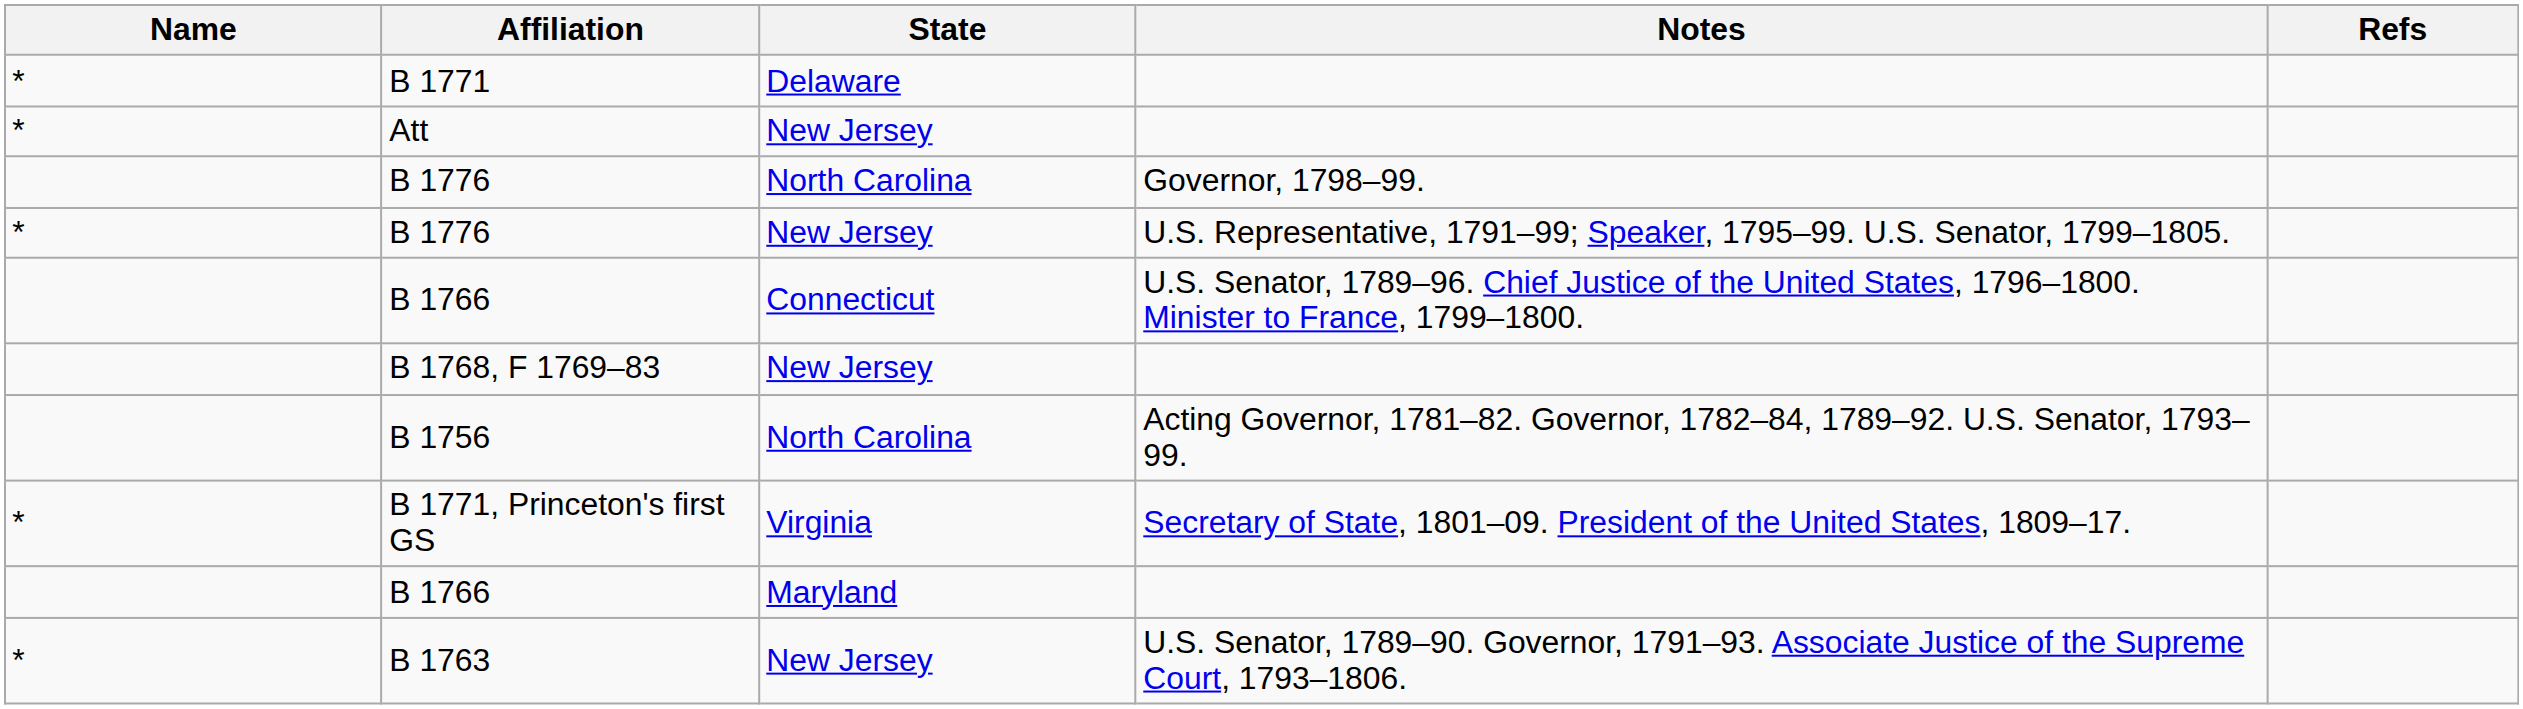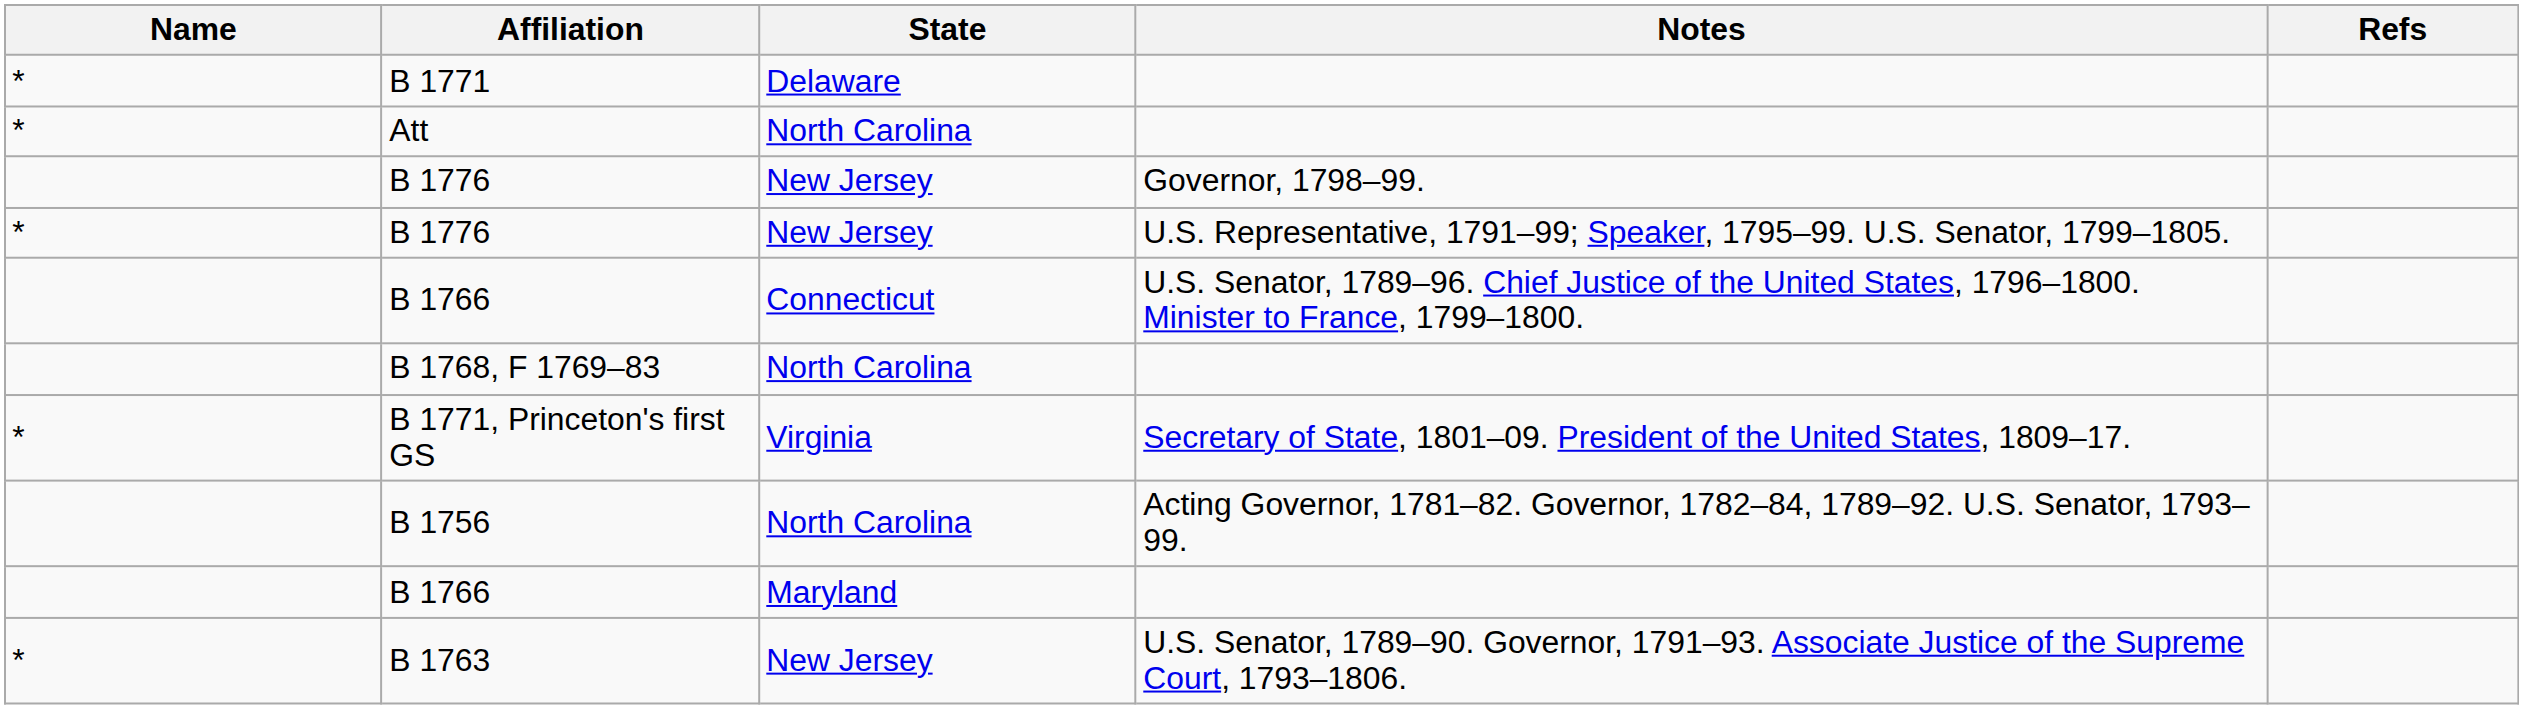 <table class="wikitable sortable" style="width:100%">
 <tr>
 <th width="15%">Name</th>
 <th width="15%">Affiliation</th>
 <th width="15%">State</th>
 <th width="*" class="unsortable">Notes</th>
 <th width="10%" class="unsortable">Refs</th>
 </tr>
 <tr>
 <td>*</td>
 <td>B 1771</td>
 <td><a href='#'>Delaware</a></td>
 <td></td>
 <td></td>
 </tr>
 <tr>
 <td>*</td>
 <td>Att</td>
-<td><a href='#'>New Jersey</a></td>
+<td><a href='#'>North Carolina</a></td>
 <td></td>
 <td></td>
 </tr>
 <tr>
 <td></td>
 <td>B 1776</td>
-<td><a href='#'>North Carolina</a></td>
+<td><a href='#'>New Jersey</a></td>
 <td>Governor, 1798–99.</td>
 <td></td>
 </tr>
 <tr>
 <td>*</td>
 <td>B 1776</td>
 <td><a href='#'>New Jersey</a></td>
 <td>U.S. Representative, 1791–99; <a href='#'>Speaker</a>, 1795–99. U.S. Senator, 1799–1805.</td>
 <td></td>
 </tr>
 <tr>
 <td></td>
 <td>B 1766</td>
 <td><a href='#'>Connecticut</a></td>
 <td>U.S. Senator, 1789–96. <a href='#'>Chief Justice of the United States</a>, 1796–1800. <a href='#'>Minister to France</a>, 1799–1800.</td>
 <td></td>
 </tr>
 <tr>
 <td></td>
 <td>B 1768, F 1769–83</td>
-<td><a href='#'>New Jersey</a></td>
+<td><a href='#'>North Carolina</a></td>
 <td></td>
+<td></td>
+</tr>
+<tr>
+<td>*</td>
+<td>B 1771, Princeton's first GS</td>
+<td><a href='#'>Virginia</a></td>
+<td><a href='#'>Secretary of State</a>, 1801–09. <a href='#'>President of the United States</a>, 1809–17.</td>
 <td></td>
 </tr>
 <tr>
 <td></td>
 <td>B 1756</td>
 <td><a href='#'>North Carolina</a></td>
 <td>Acting Governor, 1781–82. Governor, 1782–84, 1789–92. U.S. Senator, 1793–99.</td>
-<td></td>
-</tr>
-<tr>
-<td>*</td>
-<td>B 1771, Princeton's first GS</td>
-<td><a href='#'>Virginia</a></td>
-<td><a href='#'>Secretary of State</a>, 1801–09. <a href='#'>President of the United States</a>, 1809–17.</td>
 <td></td>
 </tr>
 <tr>
 <td></td>
 <td>B 1766</td>
 <td><a href='#'>Maryland</a></td>
 <td></td>
 <td></td>
 </tr>
 <tr>
 <td>*</td>
 <td>B 1763</td>
 <td><a href='#'>New Jersey</a></td>
 <td>U.S. Senator, 1789–90. Governor, 1791–93. <a href='#'>Associate Justice of the Supreme Court</a>, 1793–1806.</td>
 <td></td>
 </tr>
 </table>
